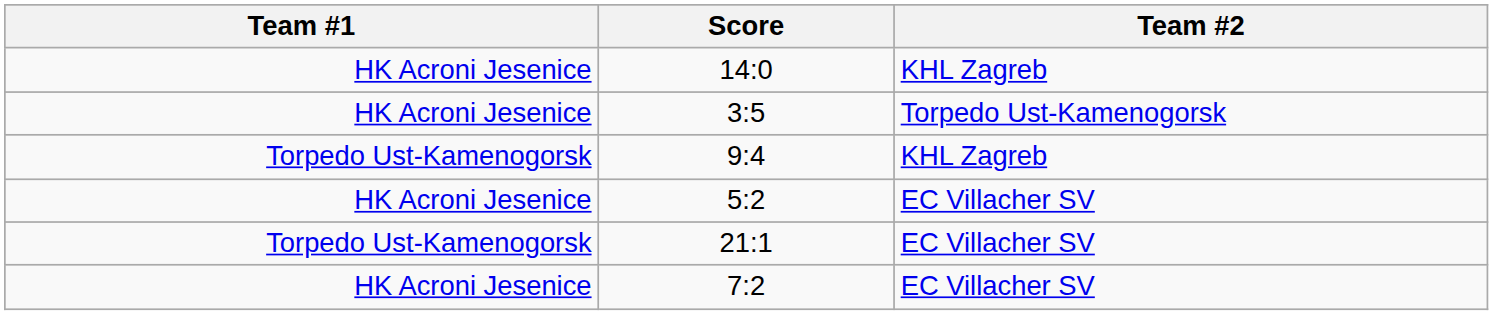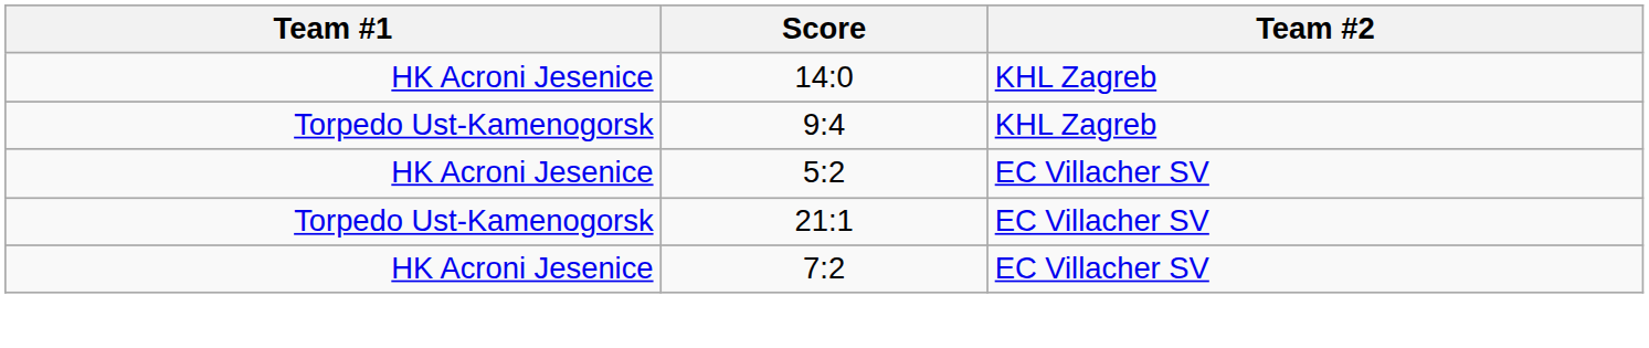 <table class="wikitable" style="text-align: center;">
 <tr>
 <th width=22%>Team #1</th>
 <th width=11%>Score</th>
 <th width=22%>Team #2</th>
 </tr>
 <tr>
 <td style="text-align: right;"><a href='#'>HK Acroni Jesenice</a> </td>
 <td>14:0</td>
 <td style="text-align: left;"> <a href='#'>KHL Zagreb</a></td>
-</tr>
-<tr>
-<td style="text-align: right;"><a href='#'>HK Acroni Jesenice</a> </td>
-<td>3:5</td>
-<td style="text-align: left;"> <a href='#'>Torpedo Ust-Kamenogorsk</a></td>
 </tr>
 <tr>
 <td style="text-align: right;"><a href='#'>Torpedo Ust-Kamenogorsk</a> </td>
 <td>9:4</td>
 <td style="text-align: left;"> <a href='#'>KHL Zagreb</a></td>
 </tr>
 <tr>
 <td style="text-align: right;"><a href='#'>HK Acroni Jesenice</a> </td>
 <td>5:2</td>
 <td style="text-align: left;"> <a href='#'>EC Villacher SV</a></td>
 </tr>
 <tr>
 <td style="text-align: right;"><a href='#'>Torpedo Ust-Kamenogorsk</a> </td>
 <td>21:1</td>
 <td style="text-align: left;"> <a href='#'>EC Villacher SV</a></td>
 </tr>
 <tr>
 <td style="text-align: right;"><a href='#'>HK Acroni Jesenice</a> </td>
 <td>7:2</td>
 <td style="text-align: left;"> <a href='#'>EC Villacher SV</a></td>
 </tr>
 </table>
